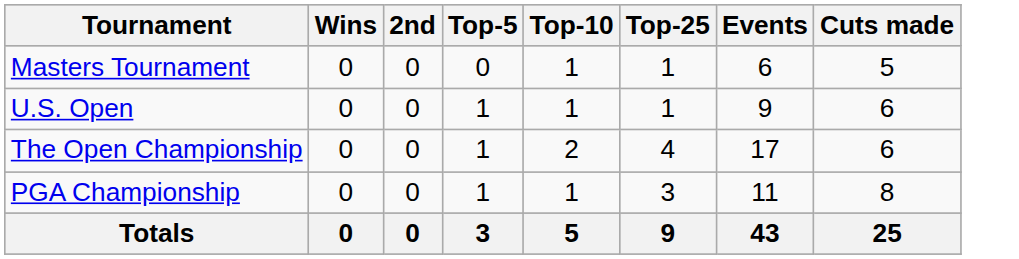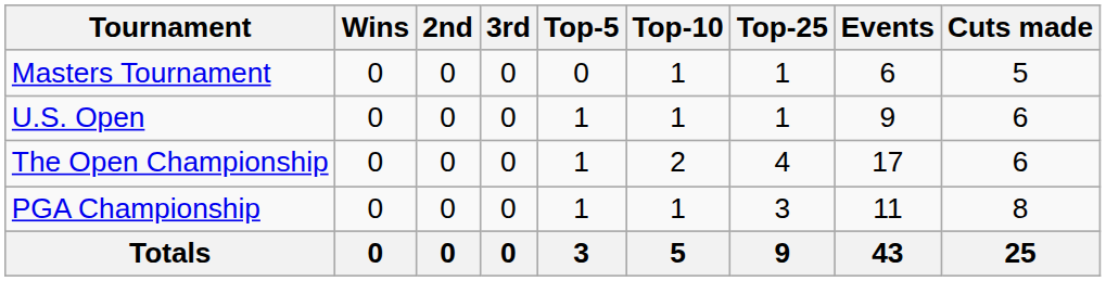 <table class=wikitable style=text-align:center>
 <tr>
 <th>Tournament</th>
 <th>Wins</th>
 <th>2nd</th>
+<th>3rd</th>
 <th>Top-5</th>
 <th>Top-10</th>
 <th>Top-25</th>
 <th>Events</th>
 <th>Cuts made</th>
 </tr>
 <tr>
 <td align=left><a href='#'>Masters Tournament</a></td>
+<td>0</td>
 <td>0</td>
 <td>0</td>
 <td>0</td>
 <td>1</td>
 <td>1</td>
 <td>6</td>
 <td>5</td>
 </tr>
 <tr>
 <td align=left><a href='#'>U.S. Open</a></td>
 <td>0</td>
 <td>0</td>
+<td>0</td>
 <td>1</td>
 <td>1</td>
 <td>1</td>
 <td>9</td>
 <td>6</td>
 </tr>
 <tr>
 <td align=left><a href='#'>The Open Championship</a></td>
+<td>0</td>
 <td>0</td>
 <td>0</td>
 <td>1</td>
 <td>2</td>
 <td>4</td>
 <td>17</td>
 <td>6</td>
 </tr>
 <tr>
 <td align=left><a href='#'>PGA Championship</a></td>
 <td>0</td>
 <td>0</td>
+<td>0</td>
 <td>1</td>
 <td>1</td>
 <td>3</td>
 <td>11</td>
 <td>8</td>
 </tr>
 <tr>
 <th>Totals</th>
 <th>0</th>
 <th>0</th>
+<th>0</th>
 <th>3</th>
 <th>5</th>
 <th>9</th>
 <th>43</th>
 <th>25</th>
 </tr>
 </table>
